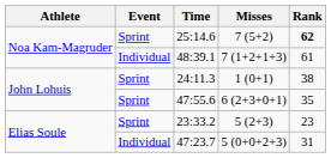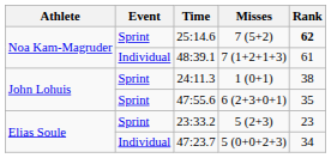 <table class="wikitable" style="font-size:90%">
 <tr>
 <th>Athlete</th>
 <th>Event</th>
 <th>Time</th>
 <th>Misses</th>
 <th>Rank</th>
 </tr>
 <tr align=center>
 <td align=left rowspan=2><a href='#'>Noa Kam-Magruder</a></td>
 <td align=left><a href='#'>Sprint</a></td>
 <td>25:14.6</td>
 <td>7 (5+2)</td>
 <td><strong>62</strong></td>
 </tr>
 <tr align=center>
 <td align=left><a href='#'>Individual</a></td>
 <td>48:39.1</td>
 <td>7 (1+2+1+3)</td>
 <td>61</td>
 </tr>
 <tr align=center>
 <td align=left rowspan=2><a href='#'>John Lohuis</a></td>
 <td align=left><a href='#'>Sprint</a></td>
 <td>24:11.3</td>
 <td>1 (0+1)</td>
 <td>38</td>
 </tr>
 <tr align=center>
 <td align=left><a href='#'>Sprint</a></td>
 <td>47:55.6</td>
 <td>6 (2+3+0+1)</td>
 <td>35</td>
 </tr>
 <tr align=center>
 <td align=left rowspan=2><a href='#'>Elias Soule</a></td>
 <td align=left><a href='#'>Sprint</a></td>
 <td>23:33.2</td>
 <td>5 (2+3)</td>
 <td>23</td>
 </tr>
 <tr align=center>
 <td align=left><a href='#'>Individual</a></td>
 <td>47:23.7</td>
 <td>5 (0+0+2+3)</td>
-<td>31</td>
+<td>34</td>
 </tr>
 </table>
